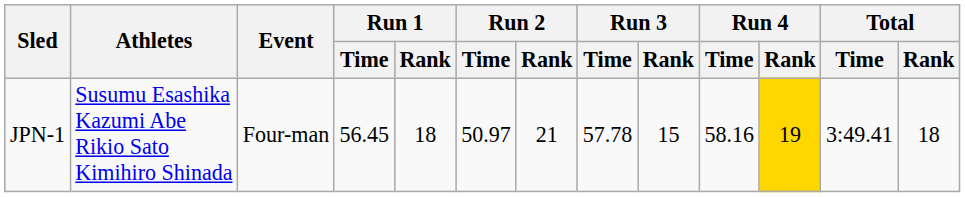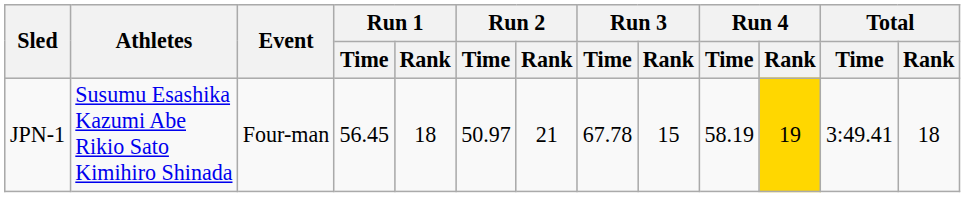 <table class="wikitable"  border="1" style="font-size:90%">
 <tr>
 <th rowspan="2">Sled</th>
 <th rowspan="2">Athletes</th>
 <th rowspan="2">Event</th>
 <th colspan="2">Run 1</th>
 <th colspan="2">Run 2</th>
 <th colspan="2">Run 3</th>
 <th colspan="2">Run 4</th>
 <th colspan="2">Total</th>
 </tr>
 <tr>
 <th>Time</th>
 <th>Rank</th>
 <th>Time</th>
 <th>Rank</th>
 <th>Time</th>
 <th>Rank</th>
 <th>Time</th>
 <th>Rank</th>
 <th>Time</th>
 <th>Rank</th>
 </tr>
 <tr>
 <td align="center">JPN-1</td>
 <td><a href='#'>Susumu Esashika</a><br><a href='#'>Kazumi Abe</a><br><a href='#'>Rikio Sato</a><br><a href='#'>Kimihiro Shinada</a></td>
 <td>Four-man</td>
 <td align="center">56.45</td>
 <td align="center">18</td>
 <td align="center">50.97</td>
 <td align="center">21</td>
-<td align="center">57.78</td>
+<td align="center">67.78</td>
 <td align="center">15</td>
-<td align="center">58.16</td>
+<td align="center">58.19</td>
 <td align="center" style="background: gold;">19</td>
 <td align="center">3:49.41</td>
 <td align="center">18</td>
 </tr>
 </table>
